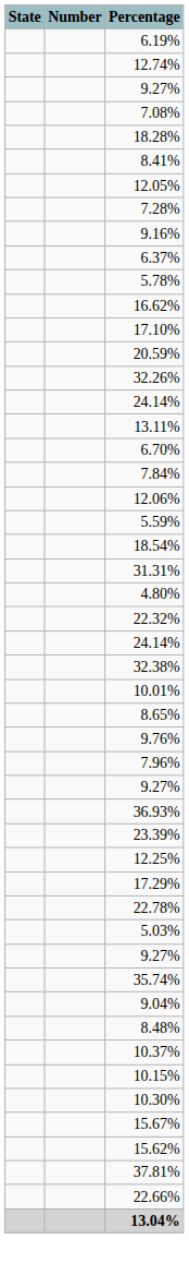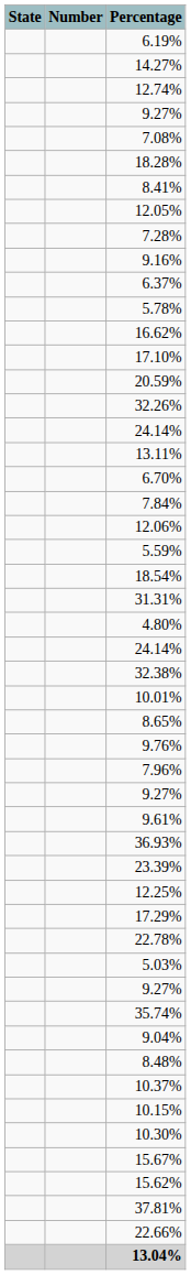 <table class="wikitable sortable">
 <tr>
 <th style="text-align:center; background-color:#9dbec3;"><strong>State</strong></th>
 <th style="text-align:center; background-color:#9dbec3;"><strong>Number</strong></th>
 <th style="text-align:center; background-color:#9dbec3;"><strong>Percentage</strong></th>
 </tr>
 <tr>
 <td border = "1"></td>
 <td align="right"></td>
 <td align="right">6.19%</td>
+</tr>
+<tr>
+<td border = "1"></td>
+<td align="right"></td>
+<td align="right">14.27%</td>
 </tr>
 <tr>
 <td border = "1"></td>
 <td align="right"></td>
 <td align="right">12.74%</td>
 </tr>
 <tr>
 <td border = "1"></td>
 <td align="right"></td>
 <td align="right">9.27%</td>
 </tr>
 <tr>
 <td border = "1"></td>
 <td align="right"></td>
 <td align="right">7.08%</td>
 </tr>
 <tr>
 <td border = "1"></td>
 <td align="right"></td>
 <td align="right">18.28%</td>
 </tr>
 <tr>
 <td border = "1"></td>
 <td align="right"></td>
 <td align="right">8.41%</td>
 </tr>
 <tr>
 <td border = "1"></td>
 <td align="right"></td>
 <td align="right">12.05%</td>
 </tr>
 <tr>
 <td border = "1"></td>
 <td align="right"></td>
 <td align="right">7.28%</td>
 </tr>
 <tr>
 <td border = "1"></td>
 <td align="right"></td>
 <td align="right">9.16%</td>
 </tr>
 <tr>
 <td border = "1"></td>
 <td align="right"></td>
 <td align="right">6.37%</td>
 </tr>
 <tr>
 <td border = "1"></td>
 <td align="right"></td>
 <td align="right">5.78%</td>
 </tr>
 <tr>
 <td border = "1"></td>
 <td align="right"></td>
 <td align="right">16.62%</td>
 </tr>
 <tr>
 <td border = "1"></td>
 <td align="right"></td>
 <td align="right">17.10%</td>
 </tr>
 <tr>
 <td border = "1"></td>
 <td align="right"></td>
 <td align="right">20.59%</td>
 </tr>
 <tr>
 <td border = "1"></td>
 <td align="right"></td>
 <td align="right">32.26%</td>
 </tr>
 <tr>
 <td border = "1"></td>
 <td align="right"></td>
 <td align="right">24.14%</td>
 </tr>
 <tr>
 <td border = "1"></td>
 <td align="right"></td>
 <td align="right">13.11%</td>
 </tr>
 <tr>
 <td border = "1"></td>
 <td align="right"></td>
 <td align="right">6.70%</td>
 </tr>
 <tr>
 <td border = "1"></td>
 <td align="right"></td>
 <td align="right">7.84%</td>
 </tr>
 <tr>
 <td border = "1"></td>
 <td align="right"></td>
 <td align="right">12.06%</td>
 </tr>
 <tr>
 <td border = "1"></td>
 <td align="right"></td>
 <td align="right">5.59%</td>
 </tr>
 <tr>
 <td border = "1"></td>
 <td align="right"></td>
 <td align="right">18.54%</td>
 </tr>
 <tr>
 <td border = "1"></td>
 <td align="right"></td>
 <td align="right">31.31%</td>
 </tr>
 <tr>
 <td border = "1"></td>
 <td align="right"></td>
 <td align="right">4.80%</td>
 </tr>
 <tr>
 <td border = "1"></td>
 <td align="right"></td>
-<td align="right">22.32%</td>
-</tr>
-<tr>
-<td border = "1"></td>
-<td align="right"></td>
 <td align="right">24.14%</td>
 </tr>
 <tr>
 <td border = "1"></td>
 <td align="right"></td>
 <td align="right">32.38%</td>
 </tr>
 <tr>
 <td border = "1"></td>
 <td align="right"></td>
 <td align="right">10.01%</td>
 </tr>
 <tr>
 <td border = "1"></td>
 <td align="right"></td>
 <td align="right">8.65%</td>
 </tr>
 <tr>
 <td border = "1"></td>
 <td align="right"></td>
 <td align="right">9.76%</td>
 </tr>
 <tr>
 <td border = "1"></td>
 <td align="right"></td>
 <td align="right">7.96%</td>
 </tr>
 <tr>
 <td border = "1"></td>
 <td align="right"></td>
 <td align="right">9.27%</td>
+</tr>
+<tr>
+<td border = "1"></td>
+<td align="right"></td>
+<td align="right">9.61%</td>
 </tr>
 <tr>
 <td border = "1"></td>
 <td align="right"></td>
 <td align="right">36.93%</td>
 </tr>
 <tr>
 <td border = "1"></td>
 <td align="right"></td>
 <td align="right">23.39%</td>
 </tr>
 <tr>
 <td border = "1"></td>
 <td align="right"></td>
 <td align="right">12.25%</td>
 </tr>
 <tr>
 <td border = "1"></td>
 <td align="right"></td>
 <td align="right">17.29%</td>
 </tr>
 <tr>
 <td border = "1"></td>
 <td align="right"></td>
 <td align="right">22.78%</td>
 </tr>
 <tr>
 <td border = "1"></td>
 <td align="right"></td>
 <td align="right">5.03%</td>
 </tr>
 <tr>
 <td border = "1"></td>
 <td align="right"></td>
 <td align="right">9.27%</td>
 </tr>
 <tr>
 <td border = "1"></td>
 <td align="right"></td>
 <td align="right">35.74%</td>
 </tr>
 <tr>
 <td border = "1"></td>
 <td align="right"></td>
 <td align="right">9.04%</td>
 </tr>
 <tr>
 <td border = "1"></td>
 <td align="right"></td>
 <td align="right">8.48%</td>
 </tr>
 <tr>
 <td border = "1"></td>
 <td align="right"></td>
 <td align="right">10.37%</td>
 </tr>
 <tr>
 <td border = "1"></td>
 <td align="right"></td>
 <td align="right">10.15%</td>
 </tr>
 <tr>
 <td border = "1"></td>
 <td align="right"></td>
 <td align="right">10.30%</td>
 </tr>
 <tr>
 <td border = "1"></td>
 <td align="right"></td>
 <td align="right">15.67%</td>
 </tr>
 <tr>
 <td border = "1"></td>
 <td align="right"></td>
 <td align="right">15.62%</td>
 </tr>
 <tr>
 <td border = "1"></td>
 <td align="right"></td>
 <td align="right">37.81%</td>
 </tr>
 <tr>
 <td border = "1"></td>
 <td align="right"></td>
 <td align="right">22.66%</td>
 </tr>
 <tr class="sortbottom" bgcolor="lightgrey">
 <td border = "1"><strong></strong></td>
 <td align="right"><strong></strong></td>
 <td align="right"><strong>13.04%</strong></td>
 </tr>
 </table>
